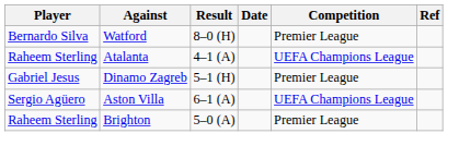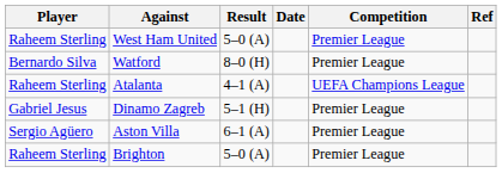 <table class="wikitable">
 <tr>
 <th>Player</th>
 <th>Against</th>
 <th>Result</th>
 <th>Date</th>
 <th>Competition</th>
 <th>Ref</th>
+</tr>
+<tr>
+<td> <a href='#'>Raheem Sterling</a></td>
+<td><a href='#'>West Ham United</a></td>
+<td>5–0 (A)</td>
+<td></td>
+<td><a href='#'>Premier League</a></td>
+<td></td>
 </tr>
 <tr>
 <td> <a href='#'>Bernardo Silva</a></td>
 <td><a href='#'>Watford</a></td>
 <td>8–0 (H)</td>
 <td></td>
 <td>Premier League</td>
 <td></td>
 </tr>
 <tr>
 <td> <a href='#'>Raheem Sterling</a></td>
 <td> <a href='#'>Atalanta</a></td>
 <td>4–1 (A)</td>
 <td></td>
 <td><a href='#'>UEFA Champions League</a></td>
 <td></td>
 </tr>
 <tr>
 <td> <a href='#'>Gabriel Jesus</a></td>
 <td> <a href='#'>Dinamo Zagreb</a></td>
 <td>5–1 (H)</td>
 <td></td>
 <td>Premier League</td>
 <td></td>
 </tr>
 <tr>
 <td> <a href='#'>Sergio Agüero</a></td>
 <td><a href='#'>Aston Villa</a></td>
 <td>6–1 (A)</td>
 <td></td>
-<td><a href='#'>UEFA Champions League</a></td>
+<td>Premier League</td>
 <td></td>
 </tr>
 <tr>
 <td> <a href='#'>Raheem Sterling</a></td>
 <td><a href='#'>Brighton</a></td>
 <td>5–0 (A)</td>
 <td></td>
 <td>Premier League</td>
 <td></td>
 </tr>
 </table>
